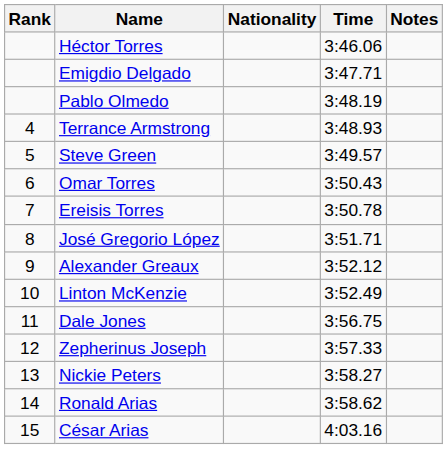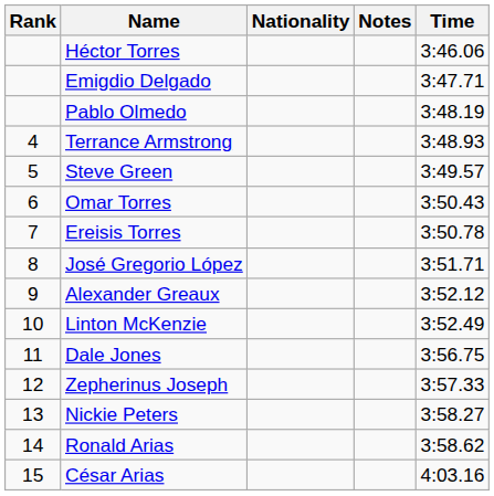 <table class="wikitable sortable" style="text-align:center;font-size:95%">
 <tr>
 <th>Rank</th>
 <th>Name</th>
 <th>Nationality</th>
+<th>Notes</th>
 <th>Time</th>
-<th>Notes</th>
 </tr>
 <tr>
 <td></td>
 <td align=left><a href='#'>Héctor Torres</a></td>
 <td align=left></td>
+<td></td>
 <td>3:46.06</td>
-<td></td>
 </tr>
 <tr>
 <td></td>
 <td align=left><a href='#'>Emigdio Delgado</a></td>
 <td align=left></td>
+<td></td>
 <td>3:47.71</td>
-<td></td>
 </tr>
 <tr>
 <td></td>
 <td align=left><a href='#'>Pablo Olmedo</a></td>
 <td align=left></td>
+<td></td>
 <td>3:48.19</td>
-<td></td>
 </tr>
 <tr>
 <td>4</td>
 <td align=left><a href='#'>Terrance Armstrong</a></td>
 <td align=left></td>
+<td></td>
 <td>3:48.93</td>
-<td></td>
 </tr>
 <tr>
 <td>5</td>
 <td align=left><a href='#'>Steve Green</a></td>
 <td align=left></td>
+<td></td>
 <td>3:49.57</td>
-<td></td>
 </tr>
 <tr>
 <td>6</td>
 <td align=left><a href='#'>Omar Torres</a></td>
 <td align=left></td>
+<td></td>
 <td>3:50.43</td>
-<td></td>
 </tr>
 <tr>
 <td>7</td>
 <td align=left><a href='#'>Ereisis Torres</a></td>
 <td align=left></td>
+<td></td>
 <td>3:50.78</td>
-<td></td>
 </tr>
 <tr>
 <td>8</td>
 <td align=left><a href='#'>José Gregorio López</a></td>
 <td align=left></td>
+<td></td>
 <td>3:51.71</td>
-<td></td>
 </tr>
 <tr>
 <td>9</td>
 <td align=left><a href='#'>Alexander Greaux</a></td>
 <td align=left></td>
+<td></td>
 <td>3:52.12</td>
-<td></td>
 </tr>
 <tr>
 <td>10</td>
 <td align=left><a href='#'>Linton McKenzie</a></td>
 <td align=left></td>
+<td></td>
 <td>3:52.49</td>
-<td></td>
 </tr>
 <tr>
 <td>11</td>
 <td align=left><a href='#'>Dale Jones</a></td>
 <td align=left></td>
+<td></td>
 <td>3:56.75</td>
-<td></td>
 </tr>
 <tr>
 <td>12</td>
 <td align=left><a href='#'>Zepherinus Joseph</a></td>
 <td align=left></td>
+<td></td>
 <td>3:57.33</td>
-<td></td>
 </tr>
 <tr>
 <td>13</td>
 <td align=left><a href='#'>Nickie Peters</a></td>
 <td align=left></td>
+<td></td>
 <td>3:58.27</td>
-<td></td>
 </tr>
 <tr>
 <td>14</td>
 <td align=left><a href='#'>Ronald Arias</a></td>
 <td align=left></td>
+<td></td>
 <td>3:58.62</td>
-<td></td>
 </tr>
 <tr>
 <td>15</td>
 <td align=left><a href='#'>César Arias</a></td>
 <td align=left></td>
+<td></td>
 <td>4:03.16</td>
-<td></td>
 </tr>
 </table>
